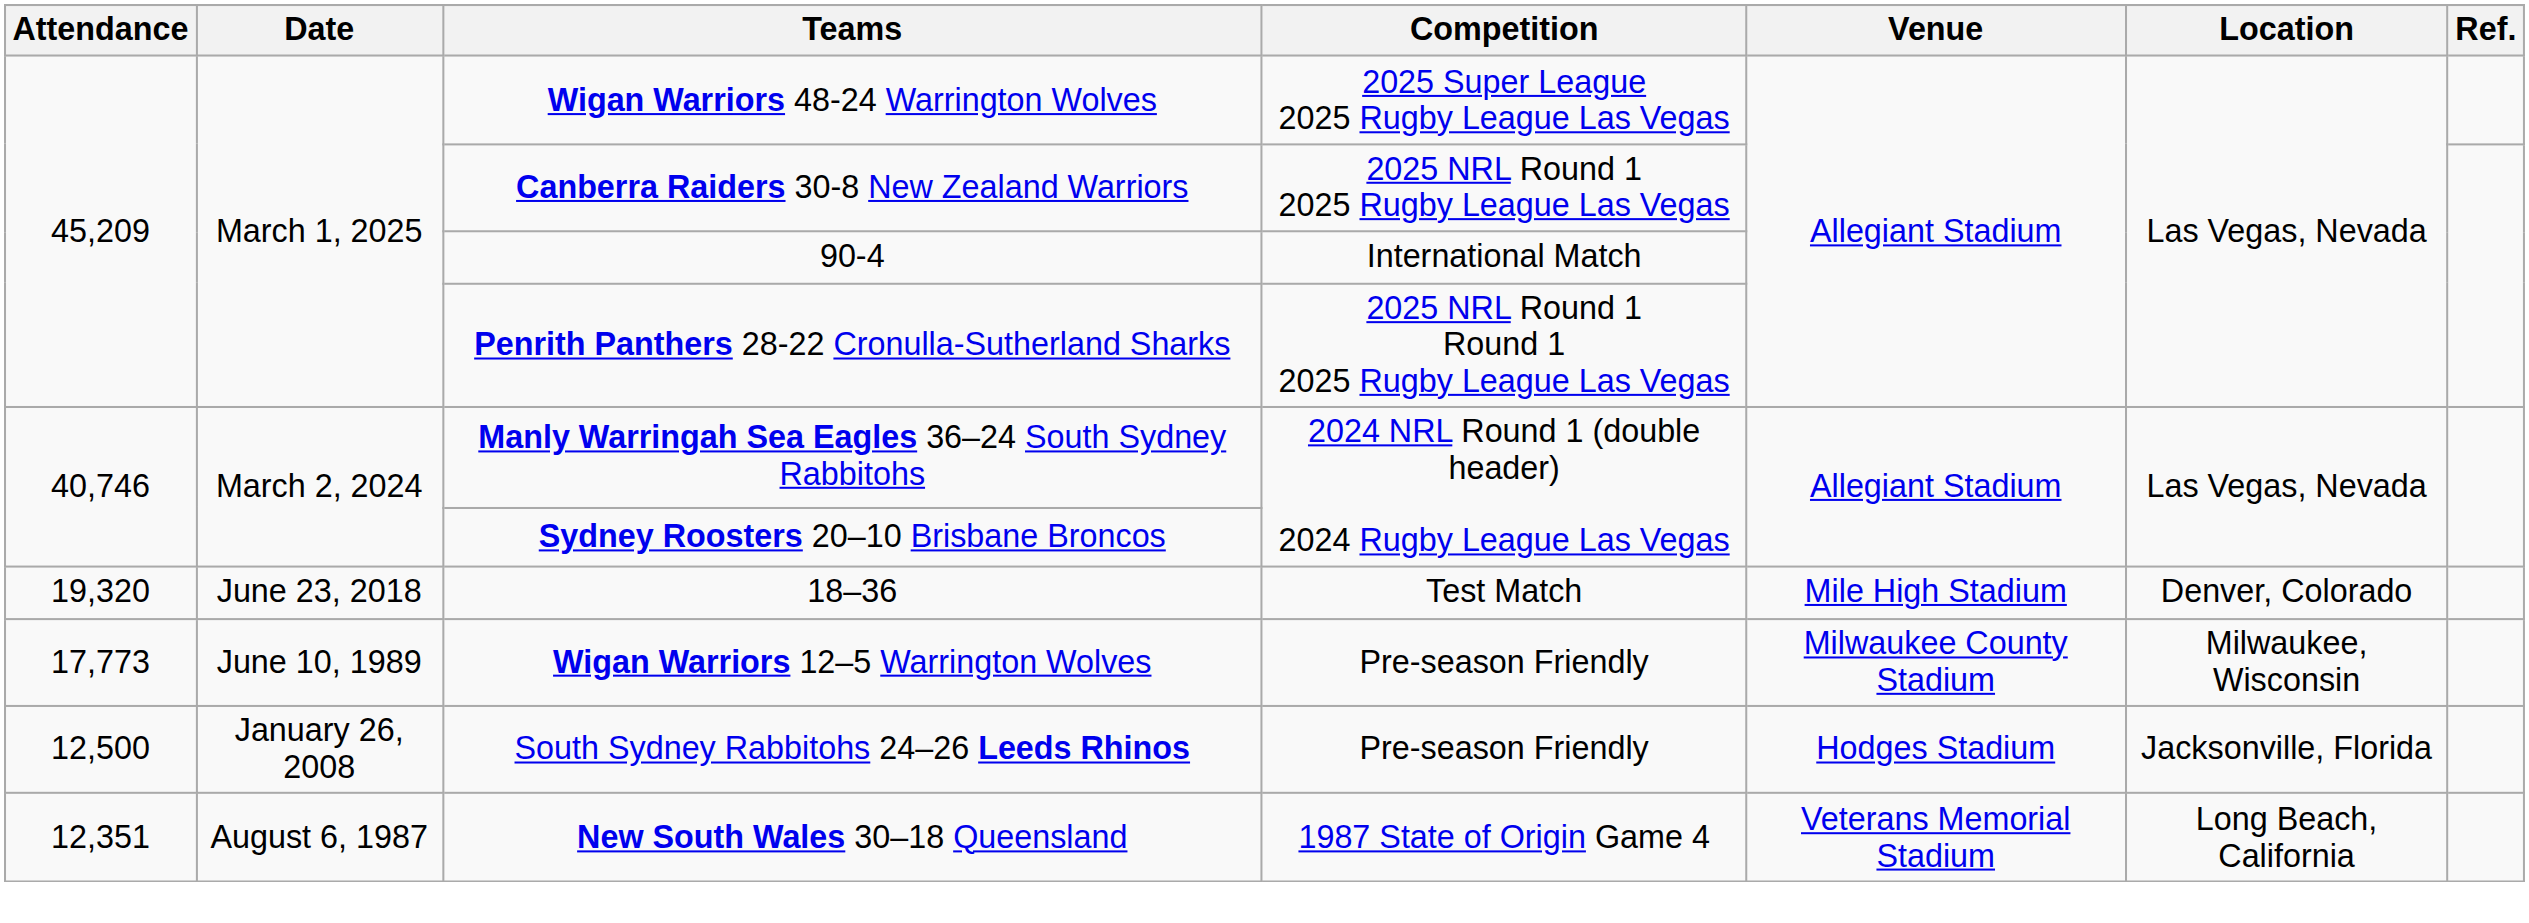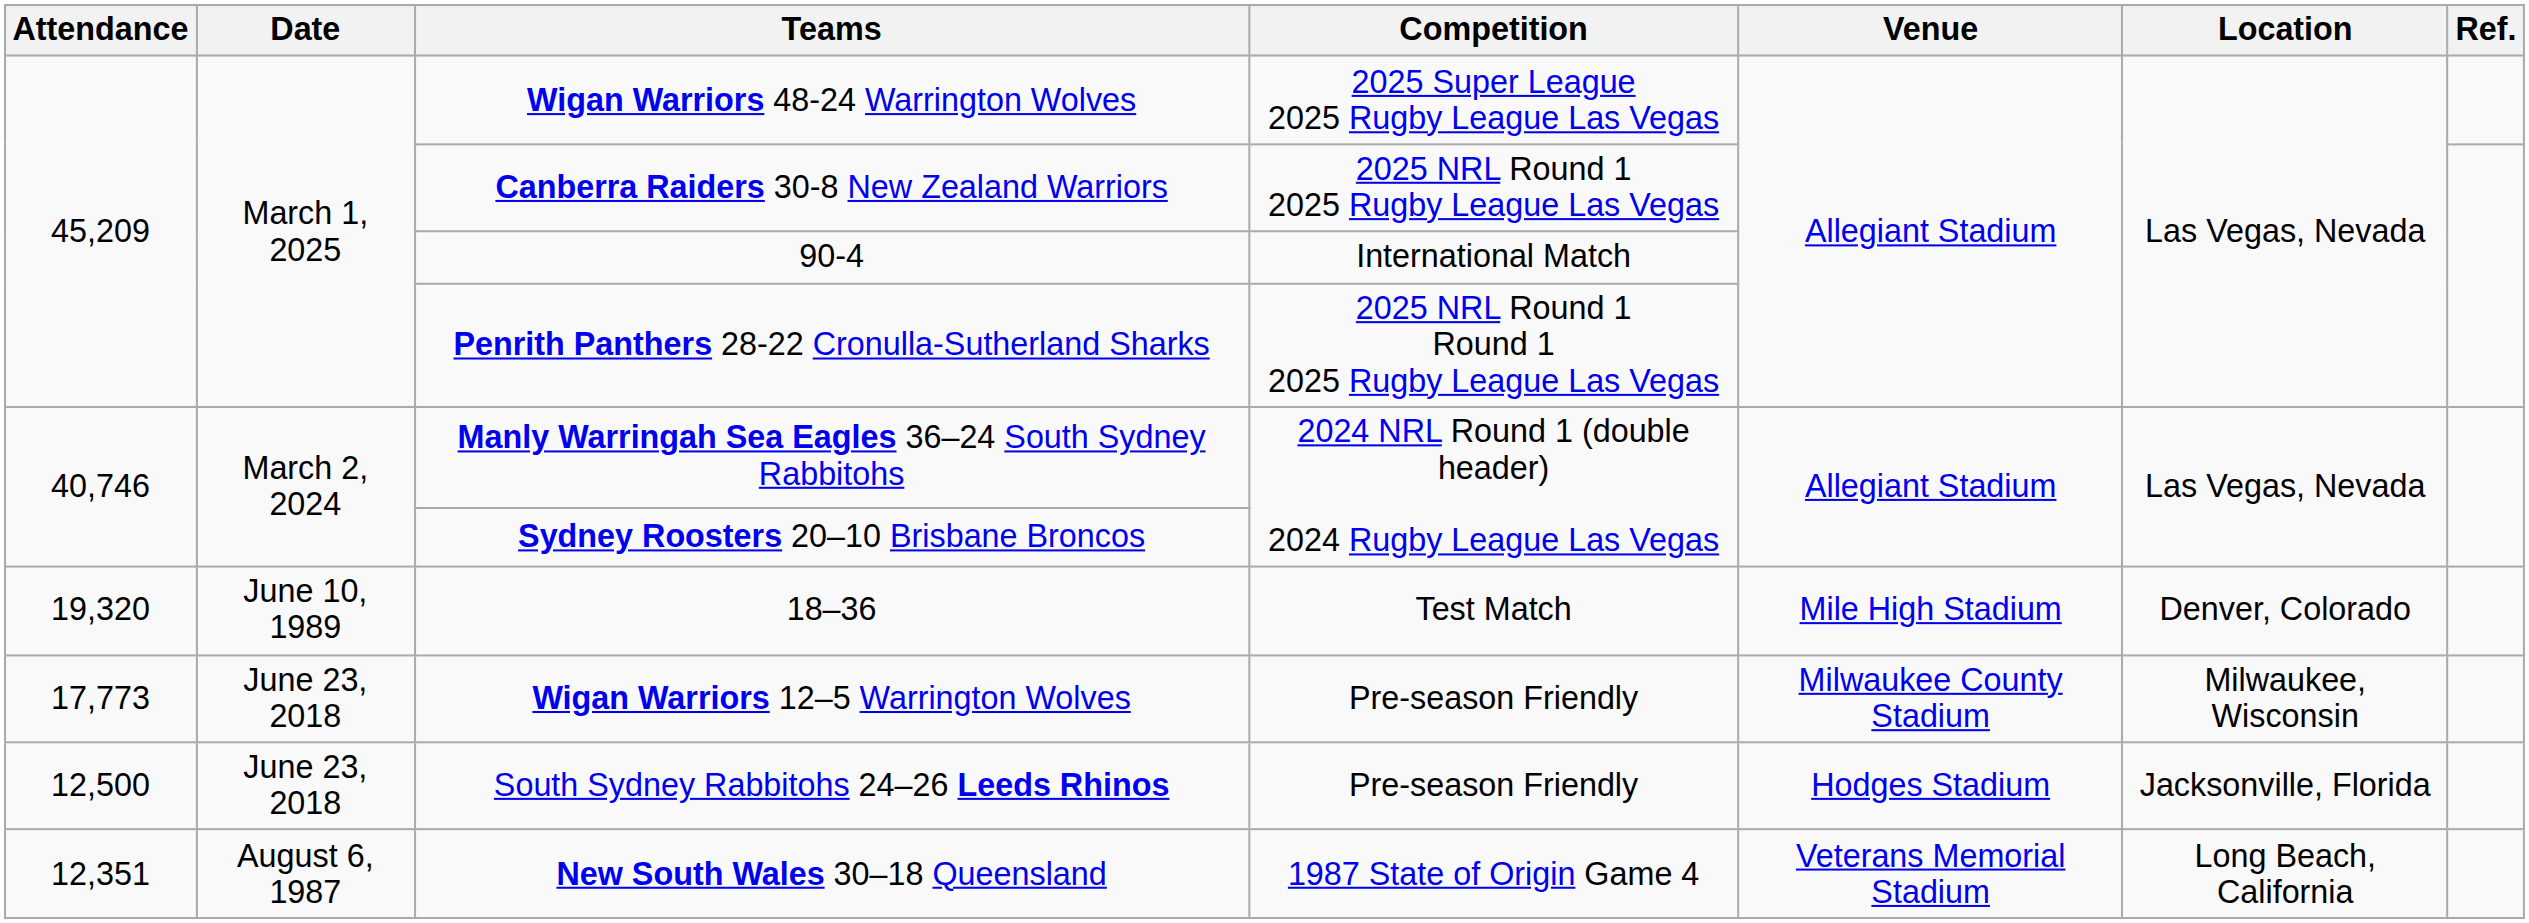 <table class="wikitable sortable"  style="text-align: center;">
 <tr>
 </tr>
 <tr>
 <th>Attendance</th>
 <th>Date</th>
 <th>Teams</th>
 <th>Competition</th>
 <th>Venue</th>
 <th>Location</th>
 <th>Ref.</th>
 </tr>
 <tr>
 <td rowspan=4>45,209</td>
 <td rowspan=4>March 1, 2025</td>
 <td><strong><a href='#'>Wigan Warriors</a></strong>  48-24  <a href='#'>Warrington Wolves</a></td>
 <td><a href='#'>2025 Super League</a><br>2025 <a href='#'>Rugby League Las Vegas</a></td>
 <td rowspan=4><a href='#'>Allegiant Stadium</a></td>
 <td rowspan=4>Las Vegas, Nevada</td>
 <td rowspan=></td>
 </tr>
 <tr>
 <td><strong><a href='#'>Canberra Raiders</a></strong>  30-8  <a href='#'>New Zealand Warriors</a></td>
 <td><a href='#'>2025 NRL</a> Round 1<br>2025 <a href='#'>Rugby League Las Vegas</a></td>
 </tr>
 <tr>
 <td><strong></strong> 90-4 </td>
 <td>International Match</td>
 </tr>
 <tr>
 <td><strong><a href='#'>Penrith Panthers</a></strong>  28-22  <a href='#'>Cronulla-Sutherland Sharks</a></td>
 <td><a href='#'>2025 NRL</a> Round 1<br>Round 1<br>2025 <a href='#'>Rugby League Las Vegas</a></td>
 </tr>
 <tr>
 <td rowspan=2>40,746</td>
 <td rowspan=2>March 2, 2024</td>
 <td><strong><a href='#'>Manly Warringah Sea Eagles</a></strong>  36–24  <a href='#'>South Sydney Rabbitohs</a></td>
 <td rowspan=2><a href='#'>2024 NRL</a> Round 1 (double header)<br><br>2024 <a href='#'>Rugby League Las Vegas</a></td>
 <td rowspan=2><a href='#'>Allegiant Stadium</a></td>
 <td rowspan=2>Las Vegas, Nevada</td>
 <td rowspan=2></td>
 </tr>
 <tr>
 <td><strong><a href='#'>Sydney Roosters</a></strong>  20–10  <a href='#'>Brisbane Broncos</a></td>
 </tr>
 <tr>
 <td>19,320</td>
-<td>June 23, 2018</td>
+<td>June 10, 1989</td>
 <td> 18–36 <strong></strong></td>
 <td>Test Match</td>
 <td><a href='#'>Mile High Stadium</a></td>
 <td>Denver, Colorado</td>
 <td></td>
 </tr>
 <tr>
 <td>17,773</td>
-<td>June 10, 1989</td>
+<td>June 23, 2018</td>
 <td><strong><a href='#'>Wigan Warriors</a></strong>  12–5  <a href='#'>Warrington Wolves</a></td>
 <td>Pre-season Friendly</td>
 <td><a href='#'>Milwaukee County Stadium</a></td>
 <td>Milwaukee, Wisconsin</td>
 <td></td>
 </tr>
 <tr>
 <td>12,500</td>
-<td>January 26, 2008</td>
+<td>June 23, 2018</td>
 <td><a href='#'>South Sydney Rabbitohs</a>   24–26  <strong><a href='#'>Leeds Rhinos</a></strong></td>
 <td>Pre-season Friendly</td>
 <td><a href='#'>Hodges Stadium</a></td>
 <td>Jacksonville, Florida</td>
 <td></td>
 </tr>
 <tr>
 <td>12,351</td>
 <td>August 6, 1987</td>
 <td><strong><a href='#'>New South Wales</a></strong>  30–18  <a href='#'>Queensland</a></td>
 <td><a href='#'>1987 State of Origin</a> Game 4</td>
 <td><a href='#'>Veterans Memorial Stadium</a></td>
 <td>Long Beach, California</td>
 <td></td>
 </tr>
 <tr>
 </tr>
 </table>
